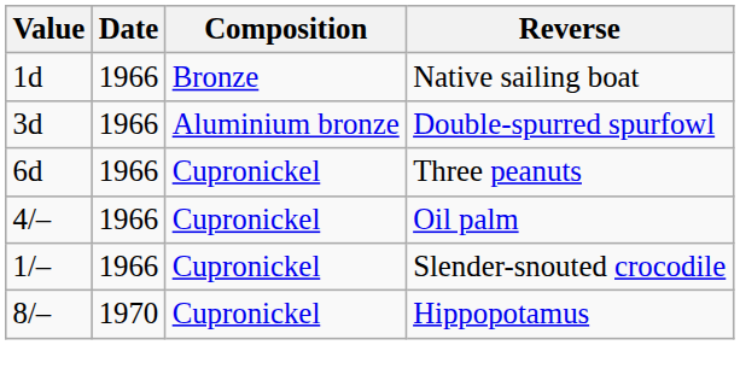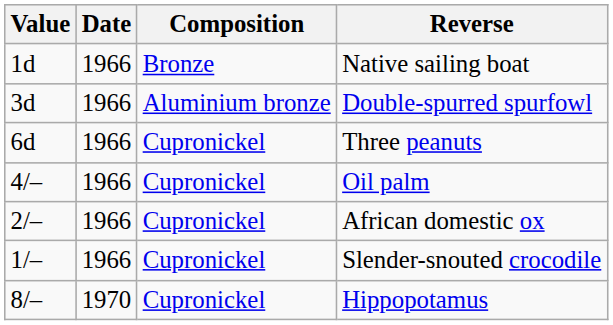 <table class="wikitable">
 <tr>
 <th>Value</th>
 <th>Date</th>
 <th>Composition</th>
 <th>Reverse</th>
 </tr>
 <tr>
 <td>1d</td>
 <td>1966</td>
 <td><a href='#'>Bronze</a></td>
 <td>Native sailing boat</td>
 </tr>
 <tr>
 <td>3d</td>
 <td>1966</td>
 <td><a href='#'>Aluminium bronze</a></td>
 <td><a href='#'>Double-spurred spurfowl</a></td>
 </tr>
 <tr>
 <td>6d</td>
 <td>1966</td>
 <td><a href='#'>Cupronickel</a></td>
 <td>Three <a href='#'>peanuts</a></td>
 </tr>
 <tr>
 <td>4/–</td>
 <td>1966</td>
 <td><a href='#'>Cupronickel</a></td>
 <td><a href='#'>Oil palm</a></td>
 </tr>
 <tr>
+<td>2/–</td>
+<td>1966</td>
+<td><a href='#'>Cupronickel</a></td>
+<td>African domestic <a href='#'>ox</a></td>
+</tr>
+<tr>
 <td>1/–</td>
 <td>1966</td>
 <td><a href='#'>Cupronickel</a></td>
 <td>Slender-snouted <a href='#'>crocodile</a></td>
 </tr>
 <tr>
 <td>8/–</td>
 <td>1970</td>
 <td><a href='#'>Cupronickel</a></td>
 <td><a href='#'>Hippopotamus</a></td>
 </tr>
 </table>
